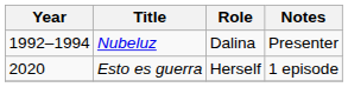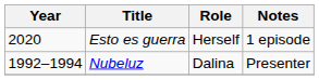 <table class="wikitable sortable">
 <tr>
 <th>Year</th>
 <th>Title</th>
 <th>Role</th>
 <th>Notes</th>
 </tr>
 <tr>
+<td>2020</td>
+<td><em>Esto es guerra</em></td>
+<td>Herself</td>
+<td>1 episode</td>
+</tr>
+<tr>
 <td>1992–1994</td>
 <td><em><a href='#'>Nubeluz</a></em></td>
 <td>Dalina</td>
 <td>Presenter</td>
 </tr>
 <tr>
-<td>2020</td>
-<td><em>Esto es guerra</em></td>
-<td>Herself</td>
-<td>1 episode</td>
-</tr>
-<tr>
 </tr>
 </table>
